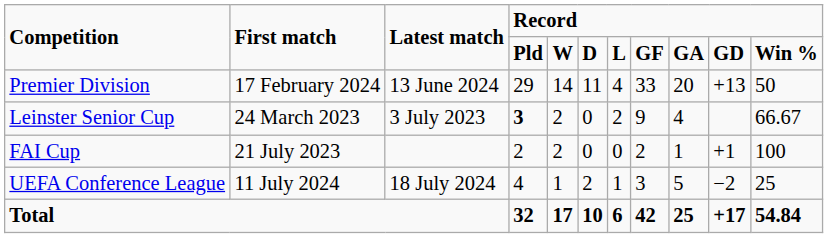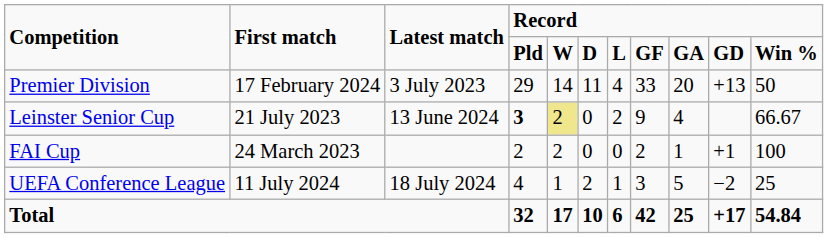 <table class="wikitable">
 <tr>
 <td rowspan="2"><strong>Competition</strong></td>
 <td rowspan="2"><strong>First match</strong></td>
 <td rowspan="2"><strong>Latest match</strong></td>
 <td colspan="8"><strong>Record</strong></td>
 </tr>
 <tr>
 <td><strong>Pld</strong></td>
 <td><strong>W</strong></td>
 <td><strong>D</strong></td>
 <td><strong>L</strong></td>
 <td><strong>GF</strong></td>
 <td><strong>GA</strong></td>
 <td><strong>GD</strong></td>
 <td><strong>Win %</strong></td>
 </tr>
 <tr>
 <td><a href='#'>Premier Division</a></td>
 <td>17 February 2024</td>
-<td>13 June 2024</td>
+<td>3 July 2023</td>
 <td>29</td>
 <td>14</td>
 <td>11</td>
 <td>4</td>
 <td>33</td>
 <td>20</td>
 <td>+13</td>
 <td>50</td>
 </tr>
 <tr>
 <td><a href='#'>Leinster Senior Cup</a></td>
-<td>24 March 2023</td>
-<td>3 July 2023</td>
+<td>21 July 2023</td>
+<td>13 June 2024</td>
 <td><strong>3</strong></td>
-<td>2</td>
+<td style="background: khaki;">2</td>
 <td>0</td>
 <td>2</td>
 <td>9</td>
 <td>4</td>
 <td></td>
 <td>66.67</td>
 </tr>
 <tr>
 <td><a href='#'>FAI Cup</a></td>
-<td>21 July 2023</td>
+<td>24 March 2023</td>
 <td></td>
 <td>2</td>
 <td>2</td>
 <td>0</td>
 <td>0</td>
 <td>2</td>
 <td>1</td>
 <td>+1</td>
 <td>100</td>
 </tr>
 <tr>
 <td><a href='#'>UEFA Conference League</a></td>
 <td>11 July 2024</td>
 <td>18 July 2024</td>
 <td>4</td>
 <td>1</td>
 <td>2</td>
 <td>1</td>
 <td>3</td>
 <td>5</td>
 <td>−2</td>
 <td>25</td>
 </tr>
 <tr>
 <td colspan="3"><strong>Total</strong></td>
 <td><strong>32</strong></td>
 <td><strong>17</strong></td>
 <td><strong>10</strong></td>
 <td><strong>6</strong></td>
 <td><strong>42</strong></td>
 <td><strong>25</strong></td>
 <td><strong>+17</strong></td>
 <td><strong>54.84</strong></td>
 </tr>
 </table>
